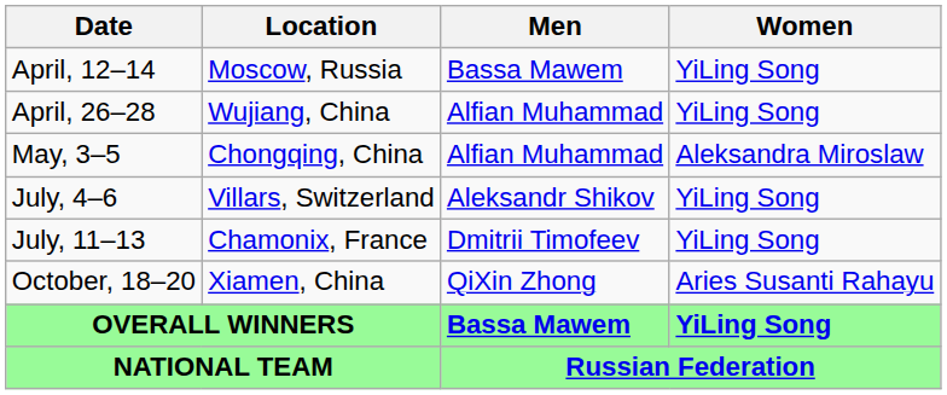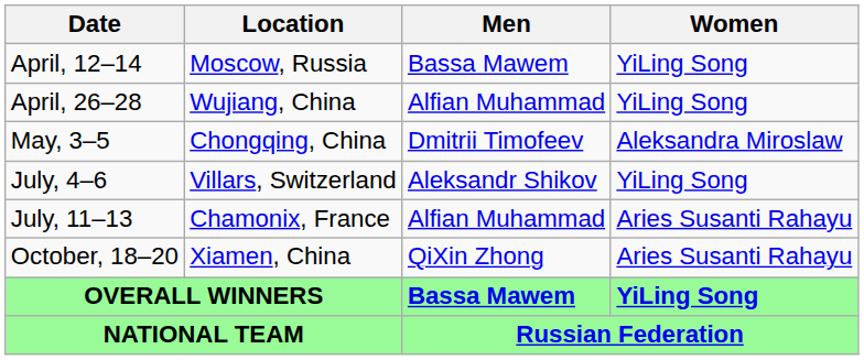 <table class="wikitable">
 <tr>
 <th>Date</th>
 <th>Location</th>
 <th>Men</th>
 <th>Women</th>
 </tr>
 <tr>
 <td>April, 12–14</td>
 <td> <a href='#'>Moscow</a>, Russia</td>
 <td> <a href='#'>Bassa Mawem</a></td>
 <td> <a href='#'>YiLing Song</a></td>
 </tr>
 <tr>
 <td>April, 26–28</td>
 <td> <a href='#'>Wujiang</a>, China</td>
 <td> <a href='#'>Alfian Muhammad</a></td>
 <td> <a href='#'>YiLing Song</a></td>
 </tr>
 <tr>
 <td>May, 3–5</td>
 <td> <a href='#'>Chongqing</a>, China</td>
-<td> <a href='#'>Alfian Muhammad</a></td>
+<td> <a href='#'>Dmitrii Timofeev</a></td>
 <td> <a href='#'>Aleksandra Miroslaw</a></td>
 </tr>
 <tr>
 <td>July, 4–6</td>
 <td> <a href='#'>Villars</a>, Switzerland</td>
 <td> <a href='#'>Aleksandr Shikov</a></td>
 <td> <a href='#'>YiLing Song</a></td>
 </tr>
 <tr>
 <td>July, 11–13</td>
 <td> <a href='#'>Chamonix</a>, France</td>
-<td> <a href='#'>Dmitrii Timofeev</a></td>
-<td> <a href='#'>YiLing Song</a></td>
+<td> <a href='#'>Alfian Muhammad</a></td>
+<td> <a href='#'>Aries Susanti Rahayu</a></td>
 </tr>
 <tr>
 <td>October, 18–20</td>
 <td> <a href='#'>Xiamen</a>, China</td>
 <td> <a href='#'>QiXin Zhong</a></td>
 <td> <a href='#'>Aries Susanti Rahayu</a></td>
 </tr>
 <tr style="background:#98FB98">
 <td colspan="2" align="center"><strong>OVERALL WINNERS</strong></td>
 <td><strong> <a href='#'>Bassa Mawem</a></strong></td>
 <td><strong> <a href='#'>YiLing Song</a></strong></td>
 </tr>
 <tr style="background:#98FB98">
 <td colspan="2" align="center"><strong>NATIONAL TEAM</strong></td>
 <td colspan="2" align="center"><strong> <a href='#'>Russian Federation</a></strong></td>
 </tr>
 </table>
